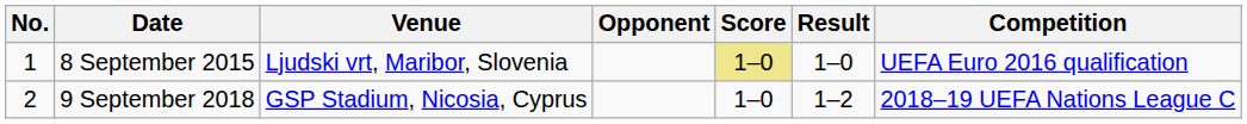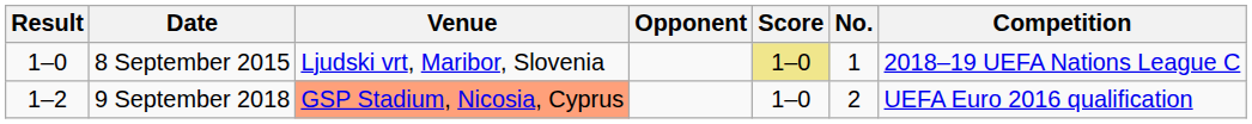 <table class="wikitable sortable">
 <tr>
-<th scope="col">No.</th>
+<th scope="col">Result</th>
 <th scope="col">Date</th>
 <th scope="col">Venue</th>
 <th scope="col">Opponent</th>
 <th scope="col">Score</th>
-<th scope="col">Result</th>
+<th scope="col">No.</th>
 <th scope="col">Competition</th>
 </tr>
 <tr>
-<td align="center">1</td>
+<td align="center">1–0</td>
 <td>8 September 2015</td>
 <td><a href='#'>Ljudski vrt</a>, <a href='#'>Maribor</a>, Slovenia</td>
 <td></td>
 <td align="center" style="background: khaki;">1–0</td>
+<td align="center">1</td>
+<td><a href='#'>2018–19 UEFA Nations League C</a></td>
+</tr>
+<tr>
+<td align="center">1–2</td>
+<td>9 September 2018</td>
+<td style="background: lightsalmon;"><a href='#'>GSP Stadium</a>, <a href='#'>Nicosia</a>, Cyprus</td>
+<td></td>
 <td align="center">1–0</td>
+<td align="center">2</td>
 <td><a href='#'>UEFA Euro 2016 qualification</a></td>
 </tr>
-<tr>
-<td align="center">2</td>
-<td>9 September 2018</td>
-<td><a href='#'>GSP Stadium</a>, <a href='#'>Nicosia</a>, Cyprus</td>
-<td></td>
-<td align="center">1–0</td>
-<td align="center">1–2</td>
-<td><a href='#'>2018–19 UEFA Nations League C</a></td>
-</tr>
 </table>
